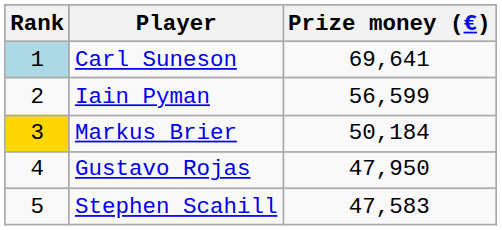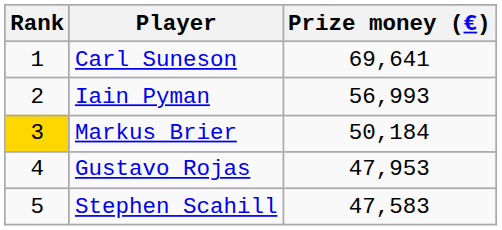 <table class="wikitable">
 <tr>
 <th>Rank</th>
 <th>Player</th>
 <th>Prize money (<a href='#'>€</a>)</th>
 </tr>
 <tr>
-<td align=center style="background: lightblue;">1</td>
+<td align=center>1</td>
 <td> <a href='#'>Carl Suneson</a></td>
 <td align=center>69,641</td>
 </tr>
 <tr>
 <td align=center>2</td>
 <td> <a href='#'>Iain Pyman</a></td>
-<td align=center>56,599</td>
+<td align=center>56,993</td>
 </tr>
 <tr>
 <td align=center style="background: gold;">3</td>
 <td> <a href='#'>Markus Brier</a></td>
 <td align=center>50,184</td>
 </tr>
 <tr>
 <td align=center>4</td>
 <td> <a href='#'>Gustavo Rojas</a></td>
-<td align=center>47,950</td>
+<td align=center>47,953</td>
 </tr>
 <tr>
 <td align=center>5</td>
 <td> <a href='#'>Stephen Scahill</a></td>
 <td align=center>47,583</td>
 </tr>
 </table>
